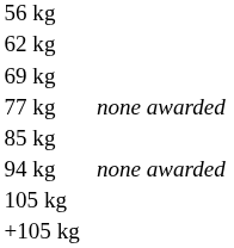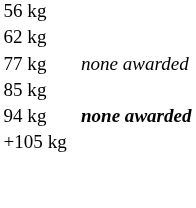 <table>
 <tr>
 <td>56 kg</td>
 <td></td>
 <td></td>
 <td></td>
 </tr>
 <tr>
 <td>62 kg</td>
-<td></td>
-<td></td>
-<td></td>
-</tr>
-<tr>
-<td>69 kg</td>
 <td></td>
 <td></td>
 <td></td>
 </tr>
 <tr>
 <td>77 kg</td>
 <td></td>
 <td></td>
 <td><em>none awarded</em></td>
 </tr>
 <tr>
 <td>85 kg</td>
 <td></td>
 <td></td>
 <td></td>
 </tr>
 <tr>
 <td>94 kg</td>
 <td></td>
 <td></td>
-<td><em>none awarded</em></td>
-</tr>
-<tr>
-<td>105 kg</td>
-<td></td>
-<td></td>
-<td></td>
+<td><strong><em>none awarded</em></strong></td>
 </tr>
 <tr>
 <td>+105 kg</td>
 <td></td>
 <td></td>
 <td></td>
 </tr>
 </table>
